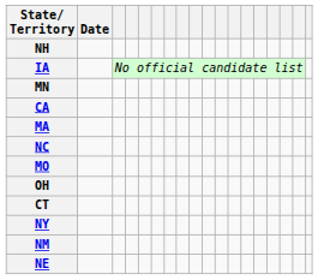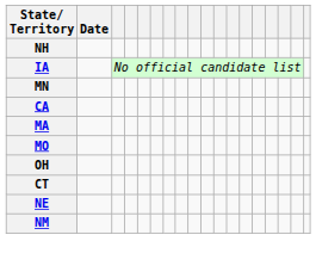 <table class="wikitable sortable" style="margin:auto; margin:auto">
 <tr valign=bottom>
 <th>State/<br>Territory</th>
 <th>Date</th>
 <th></th>
 <th></th>
 <th></th>
 <th></th>
 <th></th>
 <th></th>
 <th></th>
 <th></th>
 <th></th>
 <th></th>
 <th></th>
 <th></th>
 <th></th>
 <th></th>
 <th></th>
 <th></th>
 </tr>
 <tr>
 <th>NH</th>
 <td></td>
 <td></td>
 <td></td>
 <td></td>
 <td></td>
 <td></td>
 <td></td>
 <td></td>
 <td></td>
 <td></td>
 <td></td>
 <td></td>
 <td></td>
 <td></td>
 <td></td>
 <td></td>
 <td></td>
 </tr>
 <tr>
 <th><a href='#'>IA</a></th>
 <td></td>
 <td colspan="15" align=center style=background:#D2FFD2><em>No official candidate list</em></td>
 <td></td>
 </tr>
 <tr>
 <th>MN</th>
 <td></td>
 <td></td>
 <td></td>
 <td></td>
 <td></td>
 <td></td>
 <td></td>
 <td></td>
 <td></td>
 <td></td>
 <td></td>
 <td></td>
 <td></td>
 <td></td>
 <td></td>
 <td></td>
 <td></td>
 </tr>
 <tr>
 <th><a href='#'>CA</a></th>
 <td></td>
 <td></td>
 <td></td>
 <td></td>
 <td></td>
 <td></td>
 <td></td>
 <td></td>
 <td></td>
 <td></td>
 <td></td>
 <td></td>
 <td></td>
 <td></td>
 <td></td>
 <td></td>
 <td></td>
 </tr>
 <tr>
 <th><a href='#'>MA</a></th>
 <td></td>
 <td></td>
 <td></td>
 <td></td>
 <td></td>
 <td></td>
 <td></td>
 <td></td>
 <td></td>
 <td></td>
 <td></td>
 <td></td>
 <td></td>
 <td></td>
 <td></td>
 <td></td>
 <td></td>
 </tr>
 <tr>
-<th><a href='#'>NC</a></th>
-<td></td>
-<td></td>
-<td></td>
-<td></td>
-<td></td>
-<td></td>
-<td></td>
-<td></td>
-<td></td>
-<td></td>
-<td></td>
-<td></td>
-<td></td>
-<td></td>
-<td></td>
-<td></td>
-<td></td>
-</tr>
-<tr>
 <th><a href='#'>MO</a></th>
 <td></td>
 <td></td>
 <td></td>
 <td></td>
 <td></td>
 <td></td>
 <td></td>
 <td></td>
 <td></td>
 <td></td>
 <td></td>
 <td></td>
 <td></td>
 <td></td>
 <td></td>
 <td></td>
 <td></td>
 </tr>
 <tr>
 <th>OH</th>
 <td></td>
 <td></td>
 <td></td>
 <td></td>
 <td></td>
 <td></td>
 <td></td>
 <td></td>
 <td></td>
 <td></td>
 <td></td>
 <td></td>
 <td></td>
 <td></td>
 <td></td>
 <td></td>
 <td></td>
 </tr>
 <tr>
 <th>CT</th>
 <td></td>
 <td></td>
 <td></td>
 <td></td>
 <td></td>
 <td></td>
 <td></td>
 <td></td>
 <td></td>
 <td></td>
 <td></td>
 <td></td>
 <td></td>
 <td></td>
 <td></td>
 <td></td>
 <td></td>
 </tr>
 <tr>
-<th><a href='#'>NY</a></th>
+<th><a href='#'>NE</a></th>
 <td></td>
 <td></td>
 <td></td>
 <td></td>
 <td></td>
 <td></td>
 <td></td>
 <td></td>
 <td></td>
 <td></td>
 <td></td>
 <td></td>
 <td></td>
 <td></td>
 <td></td>
 <td></td>
 <td></td>
 </tr>
 <tr>
 <th><a href='#'>NM</a></th>
 <td></td>
 <td></td>
 <td></td>
 <td></td>
 <td></td>
 <td></td>
 <td></td>
 <td></td>
 <td></td>
 <td></td>
 <td></td>
 <td></td>
 <td></td>
 <td></td>
 <td></td>
 <td></td>
 <td></td>
 </tr>
-<tr>
-<th><a href='#'>NE</a></th>
-<td></td>
-<td></td>
-<td></td>
-<td></td>
-<td></td>
-<td></td>
-<td></td>
-<td></td>
-<td></td>
-<td></td>
-<td></td>
-<td></td>
-<td></td>
-<td></td>
-<td></td>
-<td></td>
-<td></td>
-</tr>
 </table>
